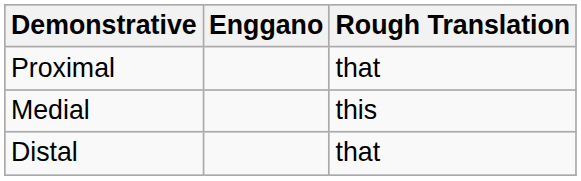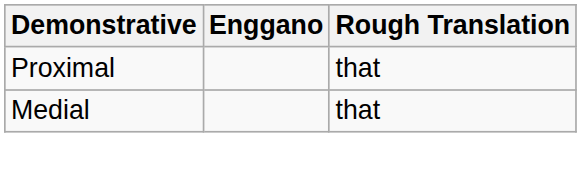 <table class="wikitable">
 <tr>
 <th>Demonstrative</th>
 <th>Enggano</th>
 <th>Rough Translation</th>
 </tr>
 <tr>
 <td>Proximal</td>
 <td></td>
 <td>that</td>
 </tr>
 <tr>
 <td>Medial</td>
 <td></td>
-<td>this</td>
-</tr>
-<tr>
-<td>Distal</td>
-<td></td>
 <td>that</td>
 </tr>
 </table>
